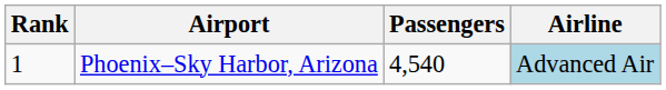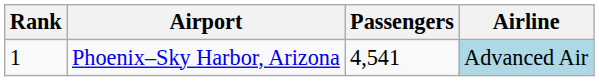 <table class="wikitable">
 <tr>
 <th>Rank</th>
 <th>Airport</th>
 <th>Passengers</th>
 <th>Airline</th>
 </tr>
 <tr>
 <td>1</td>
 <td><a href='#'>Phoenix–Sky Harbor, Arizona</a></td>
-<td>4,540</td>
+<td>4,541</td>
 <td style="background: lightblue;">Advanced Air</td>
 </tr>
 </table>
